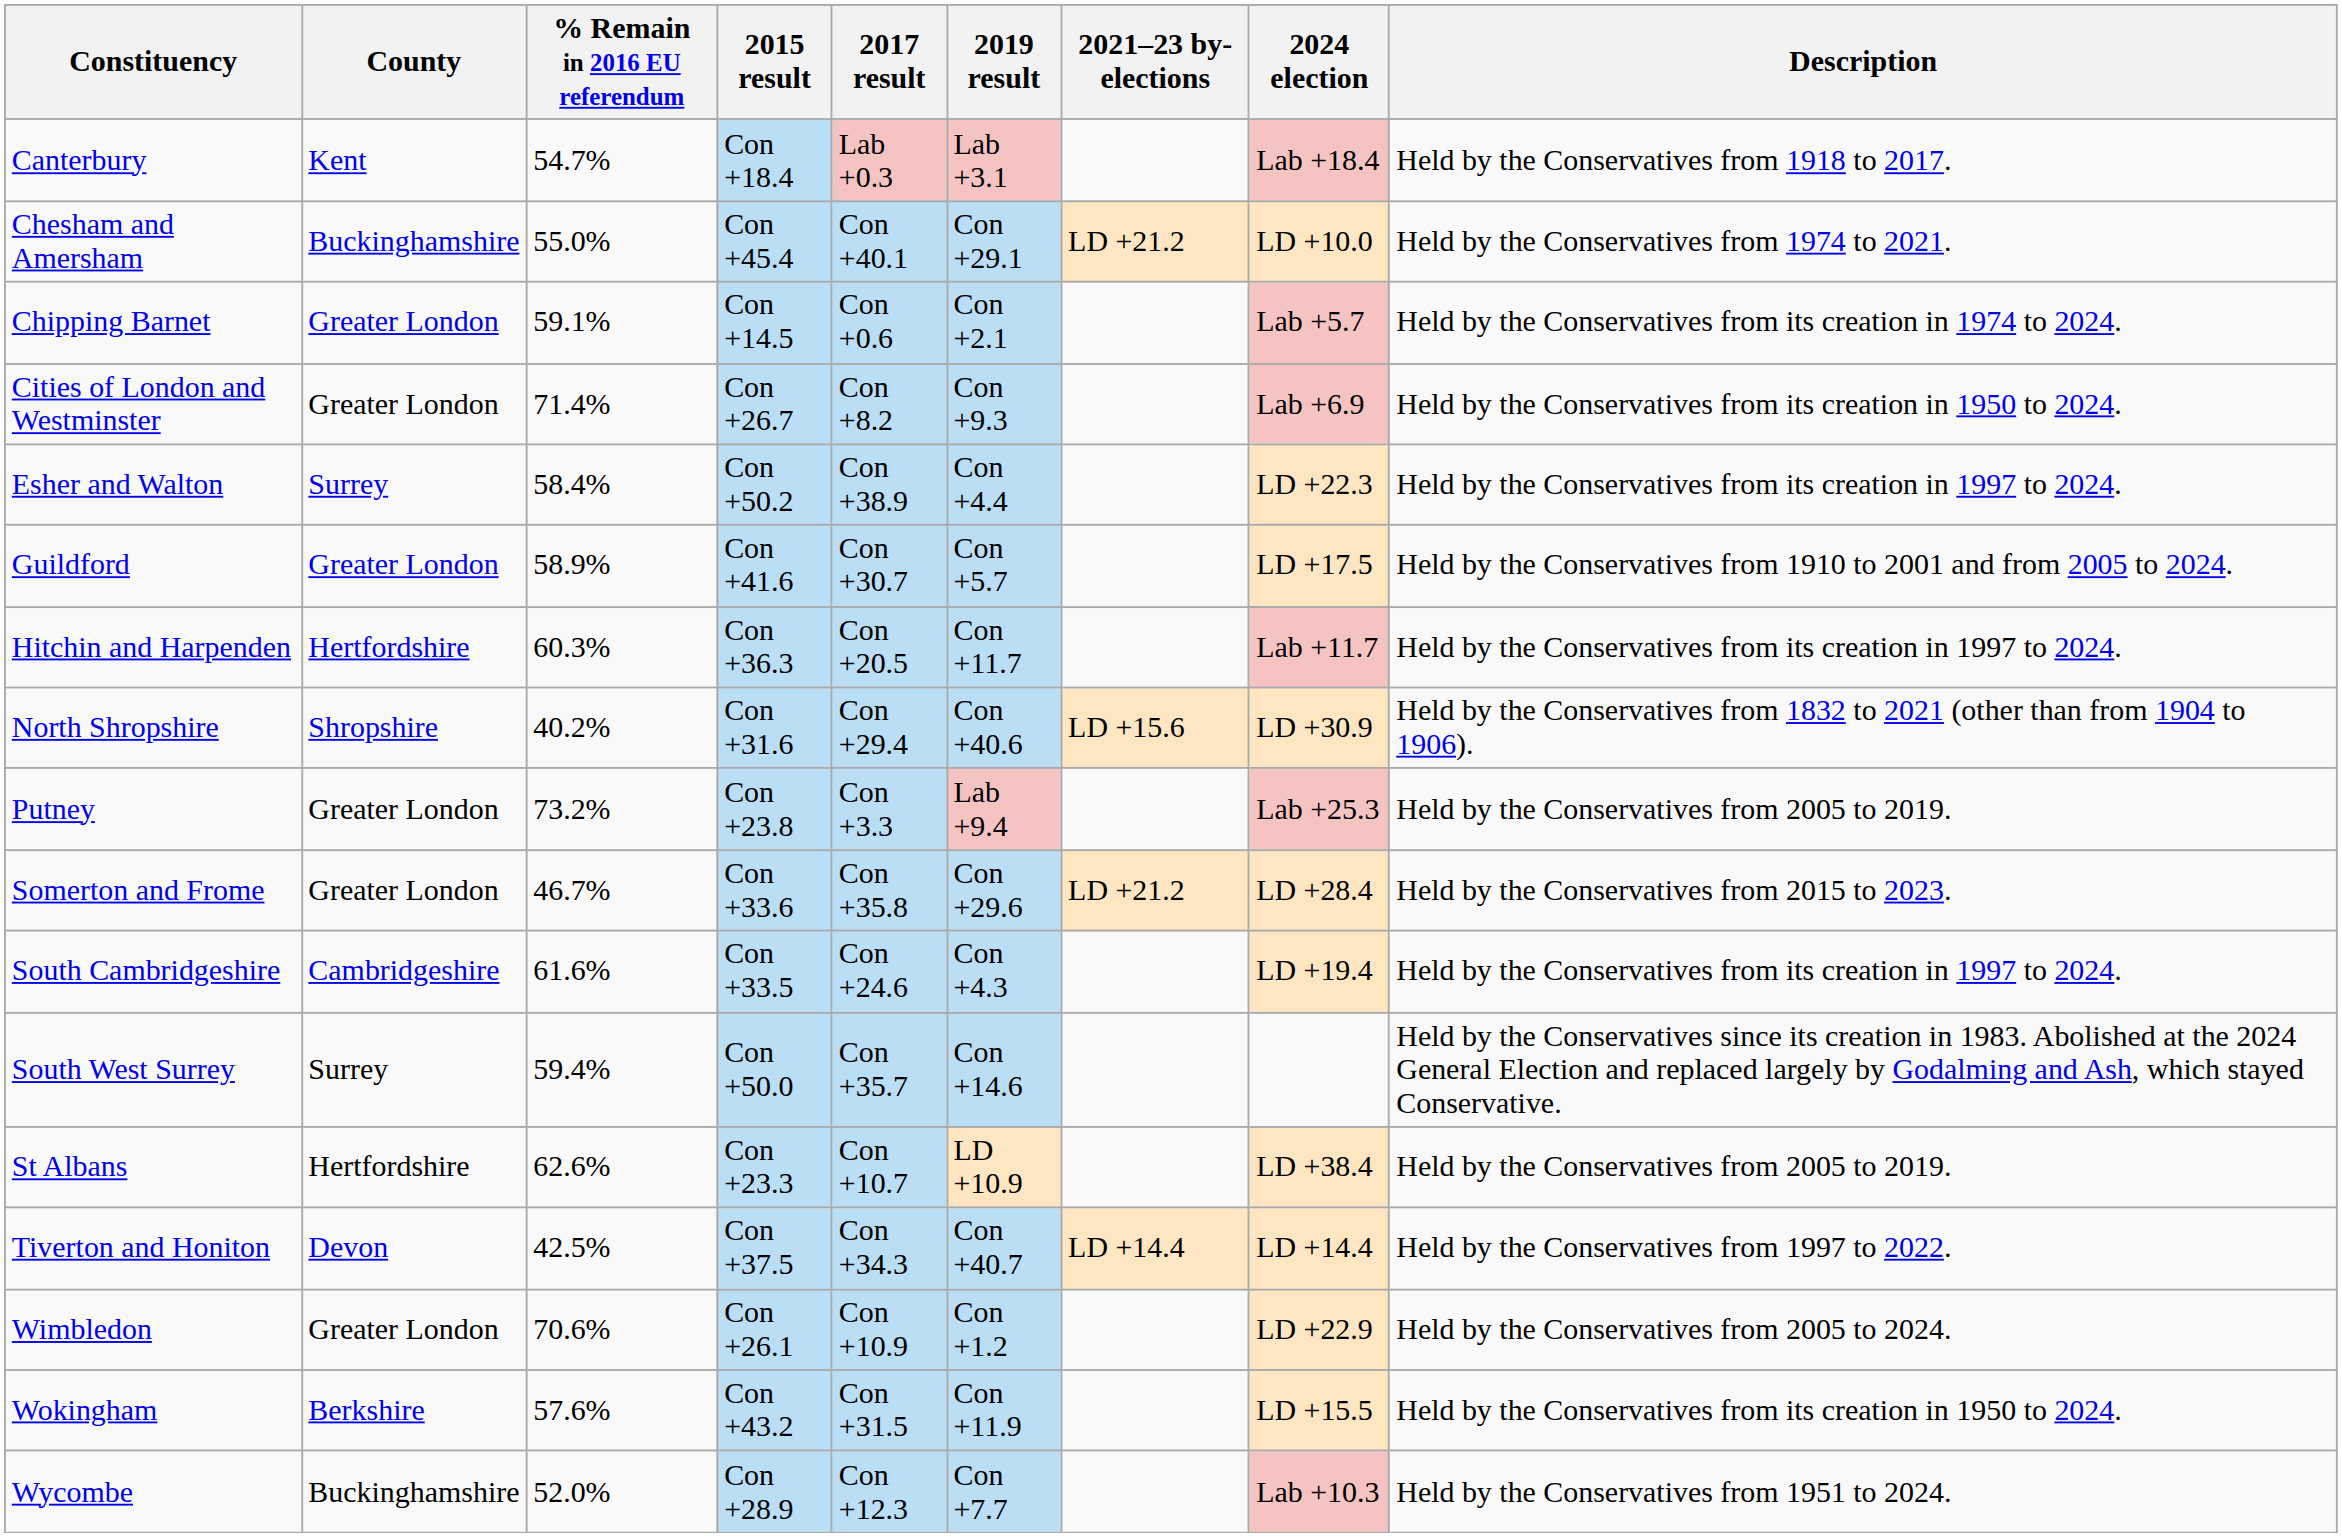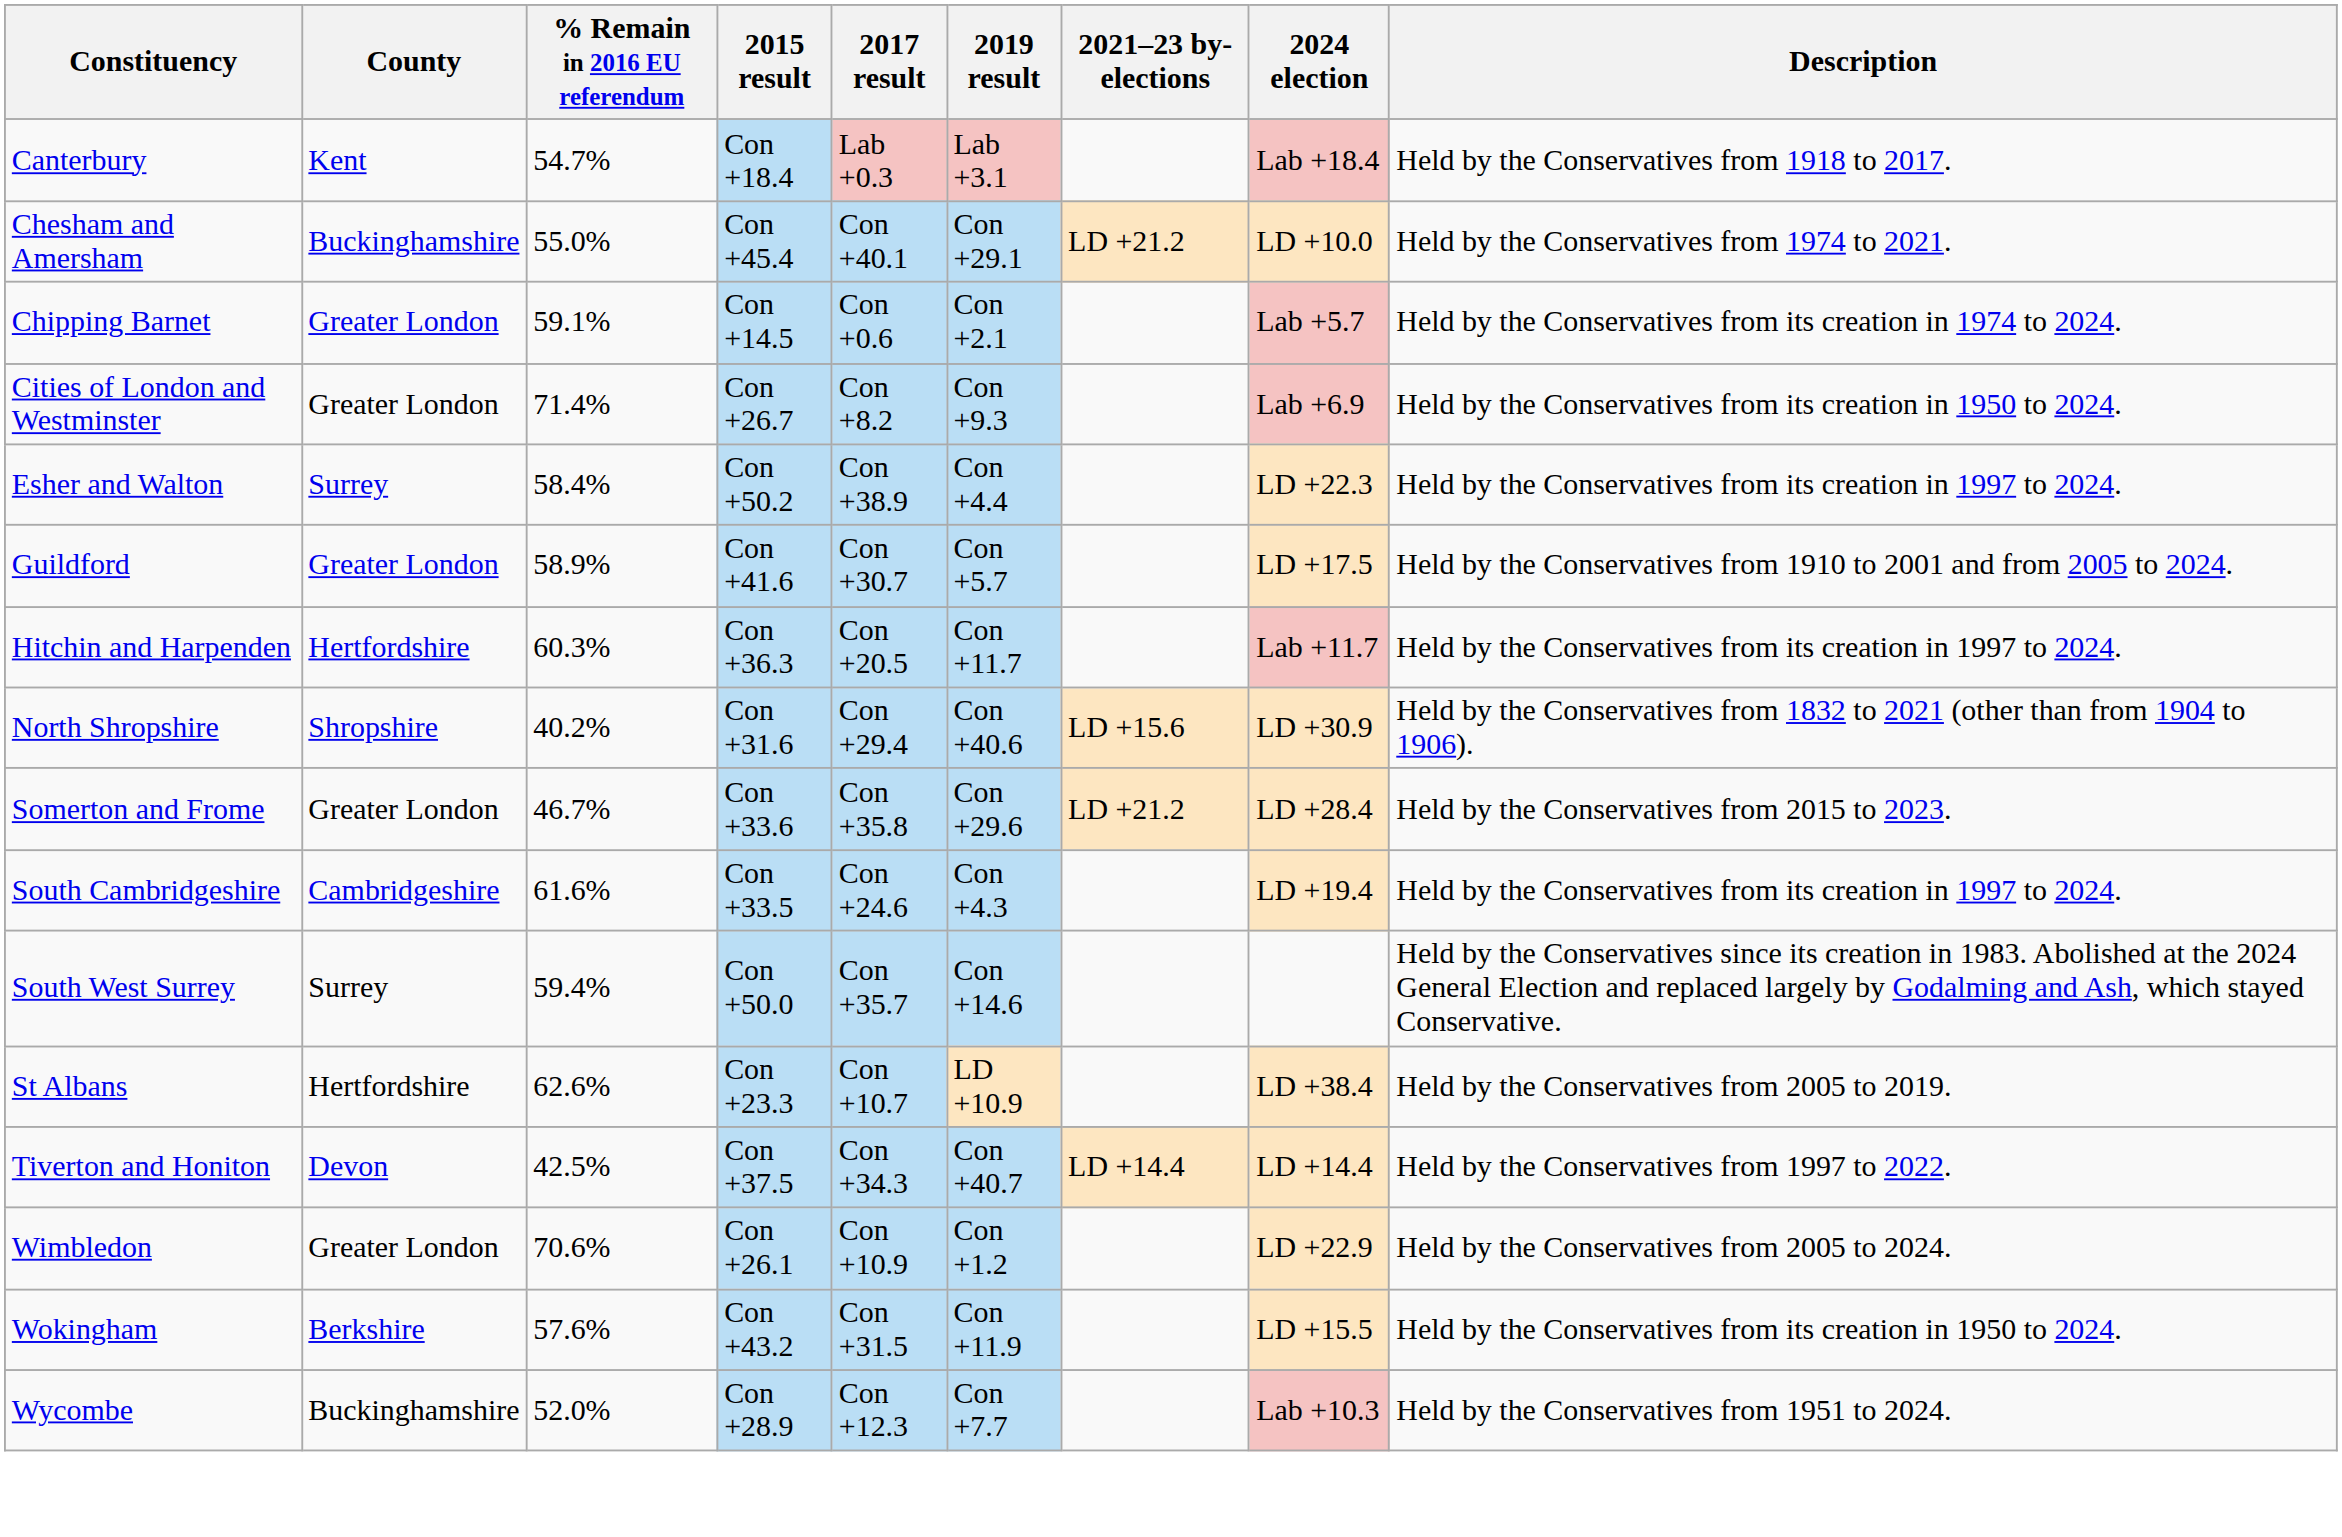 <table class="wikitable sortable">
 <tr>
 <th>Constituency</th>
 <th>County</th>
 <th>% Remain<br><small>in <a href='#'>2016 EU referendum</a></small></th>
 <th>2015 result</th>
 <th>2017 result</th>
 <th>2019 result</th>
 <th>2021–23 by-elections</th>
 <th>2024 election</th>
 <th class="unsortable">Description</th>
 </tr>
 <tr>
 <td><a href='#'>Canterbury</a></td>
 <td><a href='#'>Kent</a></td>
 <td>54.7%</td>
 <td style="background:#BADEF5;">Con +18.4</td>
 <td style="background:#F5C3C2;">Lab +0.3</td>
 <td style="background:#F5C3C2;">Lab +3.1</td>
 <td></td>
 <td style="background:#F5C3C2;">Lab +18.4</td>
 <td>Held by the Conservatives from <a href='#'>1918</a> to <a href='#'>2017</a>.</td>
 </tr>
 <tr>
 <td><a href='#'>Chesham and Amersham</a></td>
 <td><a href='#'>Buckinghamshire</a></td>
 <td>55.0%</td>
 <td style="background:#BADEF5;">Con +45.4</td>
 <td style="background:#BADEF5;">Con +40.1</td>
 <td style="background:#BADEF5;">Con +29.1</td>
 <td style="background:#FDE6C1;">LD +21.2</td>
 <td style="background:#FDE6C1;">LD +10.0</td>
 <td>Held by the Conservatives from <a href='#'>1974</a> to <a href='#'>2021</a>.</td>
 </tr>
 <tr>
 <td><a href='#'>Chipping Barnet</a></td>
 <td><a href='#'>Greater London</a></td>
 <td>59.1%</td>
 <td style="background:#BADEF5;">Con +14.5</td>
 <td style="background:#BADEF5;">Con +0.6</td>
 <td style="background:#BADEF5;">Con +2.1</td>
 <td></td>
 <td style="background:#F5C3C2;">Lab +5.7</td>
 <td>Held by the Conservatives from its creation in <a href='#'>1974</a> to <a href='#'>2024</a>.</td>
 </tr>
 <tr>
 <td><a href='#'>Cities of London and Westminster</a></td>
 <td>Greater London</td>
 <td>71.4%</td>
 <td style="background:#BADEF5;">Con +26.7</td>
 <td style="background:#BADEF5;">Con +8.2</td>
 <td style="background:#BADEF5;">Con +9.3</td>
 <td></td>
 <td style="background:#F5C3C2;">Lab +6.9</td>
 <td>Held by the Conservatives from its creation in <a href='#'>1950</a> to <a href='#'>2024</a>.</td>
 </tr>
 <tr>
 <td><a href='#'>Esher and Walton</a></td>
 <td><a href='#'>Surrey</a></td>
 <td>58.4%</td>
 <td style="background:#BADEF5;">Con +50.2</td>
 <td style="background:#BADEF5;">Con +38.9</td>
 <td style="background:#BADEF5;">Con +4.4</td>
 <td></td>
 <td style="background:#FDE6C1;">LD +22.3</td>
 <td>Held by the Conservatives from its creation in <a href='#'>1997</a> to <a href='#'>2024</a>.</td>
 </tr>
 <tr>
 <td><a href='#'>Guildford</a></td>
 <td><a href='#'>Greater London</a></td>
 <td>58.9%</td>
 <td style="background:#BADEF5;">Con +41.6</td>
 <td style="background:#BADEF5;">Con +30.7</td>
 <td style="background:#BADEF5;">Con +5.7</td>
 <td></td>
 <td style="background:#FDE6C1;">LD +17.5</td>
 <td>Held by the Conservatives from 1910 to 2001 and from <a href='#'>2005</a> to <a href='#'>2024</a>.</td>
 </tr>
 <tr>
 <td><a href='#'>Hitchin and Harpenden</a></td>
 <td><a href='#'>Hertfordshire</a></td>
 <td>60.3%</td>
 <td style="background:#BADEF5;">Con +36.3</td>
 <td style="background:#BADEF5;">Con +20.5</td>
 <td style="background:#BADEF5;">Con +11.7</td>
 <td></td>
 <td style="background:#F5C3C2;">Lab +11.7</td>
 <td>Held by the Conservatives from its creation in 1997 to <a href='#'>2024</a>.</td>
 </tr>
 <tr>
 <td><a href='#'>North Shropshire</a></td>
 <td><a href='#'>Shropshire</a></td>
 <td>40.2%</td>
 <td style="background:#BADEF5;">Con +31.6</td>
 <td style="background:#BADEF5;">Con +29.4</td>
 <td style="background:#BADEF5;">Con +40.6</td>
 <td style="background:#FDE6C1;">LD +15.6</td>
 <td style="background:#FDE6C1;">LD +30.9</td>
 <td>Held by the Conservatives from <a href='#'>1832</a> to <a href='#'>2021</a> (other than from <a href='#'>1904</a> to <a href='#'>1906</a>).</td>
 </tr>
 <tr>
-<td><a href='#'>Putney</a></td>
-<td>Greater London</td>
-<td>73.2%</td>
-<td style="background:#BADEF5;">Con +23.8</td>
-<td style="background:#BADEF5;">Con +3.3</td>
-<td style="background:#F5C3C2;">Lab +9.4</td>
-<td></td>
-<td style="background:#F5C3C2;">Lab +25.3</td>
-<td>Held by the Conservatives from 2005 to 2019.</td>
-</tr>
-<tr>
 <td><a href='#'>Somerton and Frome</a></td>
 <td>Greater London</td>
 <td>46.7%</td>
 <td style="background:#BADEF5;">Con +33.6</td>
 <td style="background:#BADEF5;">Con +35.8</td>
 <td style="background:#BADEF5;">Con +29.6</td>
 <td style="background:#FDE6C1;">LD +21.2</td>
 <td style="background:#FDE6C1;">LD +28.4</td>
 <td>Held by the Conservatives from 2015 to <a href='#'>2023</a>.</td>
 </tr>
 <tr>
 <td><a href='#'>South Cambridgeshire</a></td>
 <td><a href='#'>Cambridgeshire</a></td>
 <td>61.6%</td>
 <td style="background:#BADEF5;">Con +33.5</td>
 <td style="background:#BADEF5;">Con +24.6</td>
 <td style="background:#BADEF5;">Con +4.3</td>
 <td></td>
 <td style="background:#FDE6C1;">LD +19.4</td>
 <td>Held by the Conservatives from its creation in <a href='#'>1997</a> to <a href='#'>2024</a>.</td>
 </tr>
 <tr>
 <td><a href='#'>South West Surrey</a></td>
 <td>Surrey</td>
 <td>59.4%</td>
 <td style="background:#BADEF5;">Con +50.0</td>
 <td style="background:#BADEF5;">Con +35.7</td>
 <td style="background:#BADEF5;">Con +14.6</td>
 <td></td>
 <td></td>
 <td>Held by the Conservatives since its creation in 1983. Abolished at the 2024 General Election and replaced largely by <a href='#'>Godalming and Ash</a>, which stayed Conservative.</td>
 </tr>
 <tr>
 <td><a href='#'>St Albans</a></td>
 <td>Hertfordshire</td>
 <td>62.6%</td>
 <td style="background:#BADEF5;">Con +23.3</td>
 <td style="background:#BADEF5;">Con +10.7</td>
 <td style="background:#FDE6C1;">LD +10.9</td>
 <td></td>
 <td style="background:#FDE6C1;">LD +38.4</td>
 <td>Held by the Conservatives from 2005 to 2019.</td>
 </tr>
 <tr>
 <td><a href='#'>Tiverton and Honiton</a></td>
 <td><a href='#'>Devon</a></td>
 <td>42.5%</td>
 <td style="background:#BADEF5;">Con +37.5</td>
 <td style="background:#BADEF5;">Con +34.3</td>
 <td style="background:#BADEF5;">Con +40.7</td>
 <td style="background:#FDE6C1;">LD +14.4</td>
 <td style="background:#FDE6C1;">LD +14.4</td>
 <td>Held by the Conservatives from 1997 to <a href='#'>2022</a>.</td>
 </tr>
 <tr>
 <td><a href='#'>Wimbledon</a></td>
 <td>Greater London</td>
 <td>70.6%</td>
 <td style="background:#BADEF5;">Con +26.1</td>
 <td style="background:#BADEF5;">Con +10.9</td>
 <td style="background:#BADEF5;">Con +1.2</td>
 <td></td>
 <td style="background:#FDE6C1;">LD +22.9</td>
 <td>Held by the Conservatives from 2005 to 2024.</td>
 </tr>
 <tr>
 <td><a href='#'>Wokingham</a></td>
 <td><a href='#'>Berkshire</a></td>
 <td>57.6%</td>
 <td style="background:#BADEF5;">Con +43.2</td>
 <td style="background:#BADEF5;">Con +31.5</td>
 <td style="background:#BADEF5;">Con +11.9</td>
 <td></td>
 <td style="background:#FDE6C1;">LD +15.5</td>
 <td>Held by the Conservatives from its creation in 1950 to <a href='#'>2024</a>.</td>
 </tr>
 <tr>
 <td><a href='#'>Wycombe</a></td>
 <td>Buckinghamshire</td>
 <td>52.0%</td>
 <td style="background:#BADEF5;">Con +28.9</td>
 <td style="background:#BADEF5;">Con +12.3</td>
 <td style="background:#BADEF5;">Con +7.7</td>
 <td></td>
 <td style="background:#F5C3C2;">Lab +10.3</td>
 <td>Held by the Conservatives from 1951 to 2024.</td>
 </tr>
 </table>
